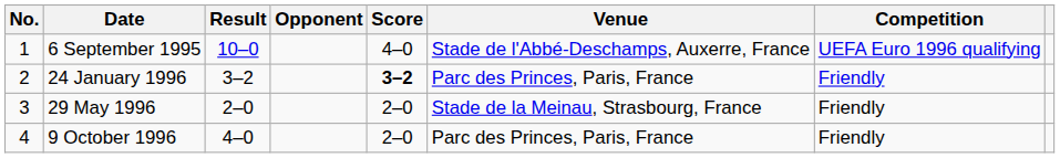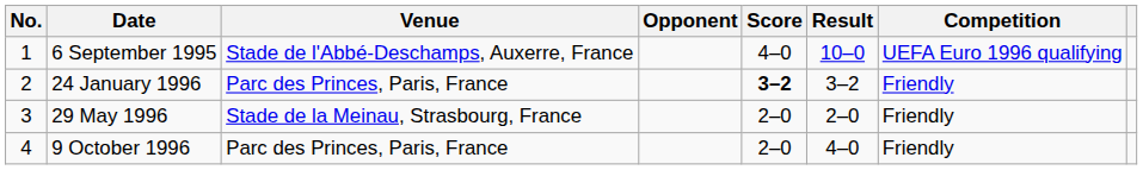 <table class="wikitable sortable">
 <tr>
 <th scope="col">No.</th>
 <th scope="col">Date</th>
-<th scope="col">Result</th>
+<th scope="col">Venue</th>
 <th scope="col">Opponent</th>
 <th scope="col">Score</th>
-<th scope="col">Venue</th>
+<th scope="col">Result</th>
 <th scope="col">Competition</th>
 <th scope="col" class="unsortable"></th>
 </tr>
 <tr>
 <td align="center">1</td>
 <td>6 September 1995</td>
-<td align="center"><a href='#'>10–0</a></td>
+<td><a href='#'>Stade de l'Abbé-Deschamps</a>, Auxerre, France</td>
 <td></td>
 <td align="center">4–0</td>
-<td><a href='#'>Stade de l'Abbé-Deschamps</a>, Auxerre, France</td>
+<td align="center"><a href='#'>10–0</a></td>
 <td><a href='#'>UEFA Euro 1996 qualifying</a></td>
 <td align="center"></td>
 </tr>
 <tr>
 <td align="center">2</td>
 <td>24 January 1996</td>
-<td align="center">3–2</td>
+<td><a href='#'>Parc des Princes</a>, Paris, France</td>
 <td></td>
 <td align="center"><strong>3–2</strong></td>
-<td><a href='#'>Parc des Princes</a>, Paris, France</td>
+<td align="center">3–2</td>
 <td><a href='#'>Friendly</a></td>
 <td align="center"></td>
 </tr>
 <tr>
 <td align="center">3</td>
 <td>29 May 1996</td>
-<td align="center">2–0</td>
+<td><a href='#'>Stade de la Meinau</a>, Strasbourg, France</td>
 <td></td>
 <td align="center">2–0</td>
-<td><a href='#'>Stade de la Meinau</a>, Strasbourg, France</td>
+<td align="center">2–0</td>
 <td>Friendly</td>
 <td align="center"></td>
 </tr>
 <tr>
 <td align="center">4</td>
 <td>9 October 1996</td>
-<td align="center">4–0</td>
+<td>Parc des Princes, Paris, France</td>
 <td></td>
 <td align="center">2–0</td>
-<td>Parc des Princes, Paris, France</td>
+<td align="center">4–0</td>
 <td>Friendly</td>
 <td align="center"></td>
 </tr>
 </table>
